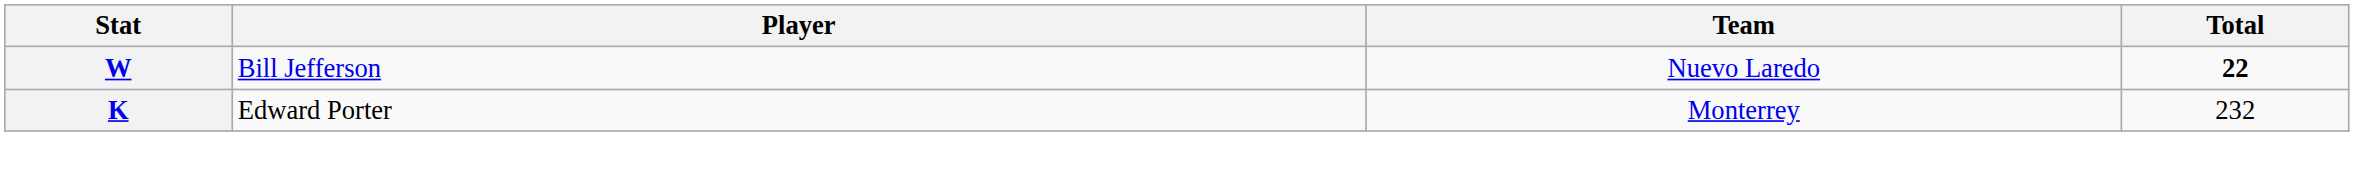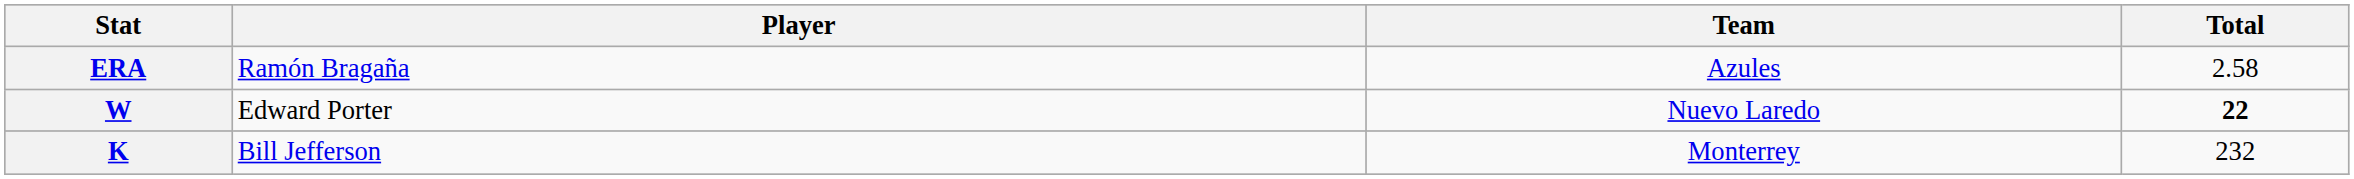 <table class="wikitable" style="text-align:center;">
 <tr>
 <th scope="col" width="3%">Stat</th>
 <th scope="col" width="15%">Player</th>
 <th scope="col" width="10%">Team</th>
 <th scope="col" width="3%">Total</th>
 </tr>
 <tr>
+<th scope="row" style="text-align:center;"><a href='#'>ERA</a></th>
+<td align=left> <a href='#'>Ramón Bragaña</a></td>
+<td><a href='#'>Azules</a></td>
+<td>2.58</td>
+</tr>
+<tr>
 <th scope="row" style="text-align:center;"><a href='#'>W</a></th>
-<td align=left> <a href='#'>Bill Jefferson</a></td>
+<td align=left> Edward Porter</td>
 <td><a href='#'>Nuevo Laredo</a></td>
 <td><strong>22</strong></td>
 </tr>
 <tr>
 <th scope="row" style="text-align:center;"><a href='#'>K</a></th>
-<td align=left> Edward Porter</td>
+<td align=left> <a href='#'>Bill Jefferson</a></td>
 <td><a href='#'>Monterrey</a></td>
 <td>232</td>
 </tr>
 </table>
